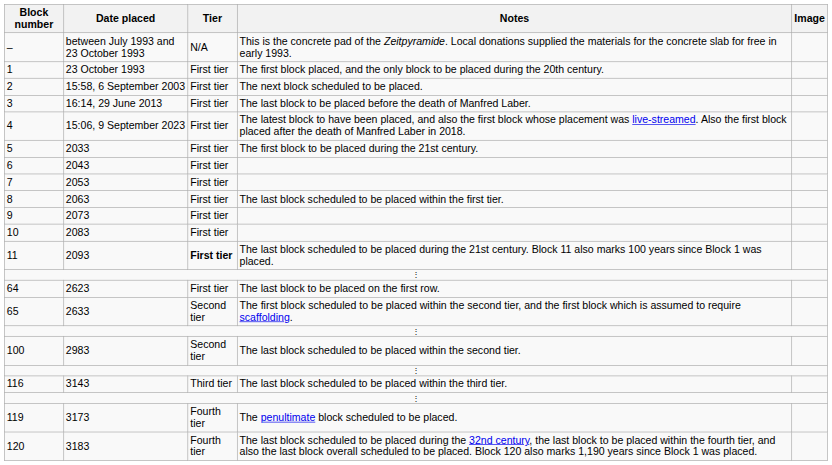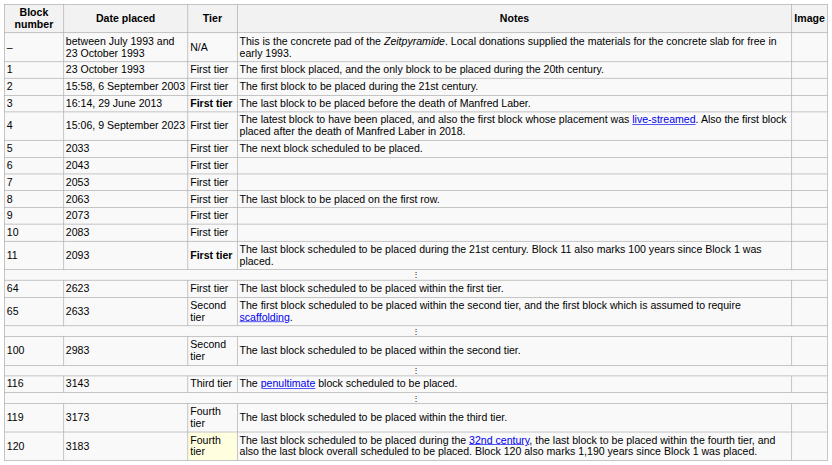 <table class="wikitable">
 <tr>
 <th>Block number</th>
 <th>Date placed</th>
 <th>Tier</th>
 <th>Notes</th>
 <th>Image</th>
 </tr>
 <tr>
 <td>–</td>
 <td>between July 1993 and 23 October 1993</td>
 <td>N/A</td>
 <td>This is the concrete pad of the <em>Zeitpyramide</em>. Local donations supplied the materials for the concrete slab for free in early 1993.</td>
 <td></td>
 </tr>
 <tr>
 <td>1</td>
 <td>23 October 1993</td>
 <td>First tier</td>
 <td>The first block placed, and the only block to be placed during the 20th century.</td>
 <td></td>
 </tr>
 <tr>
 <td>2</td>
 <td>15:58, 6 September 2003</td>
 <td>First tier</td>
-<td>The next block scheduled to be placed.</td>
+<td>The first block to be placed during the 21st century.</td>
 <td></td>
 </tr>
 <tr>
 <td>3</td>
 <td>16:14, 29 June 2013</td>
-<td>First tier</td>
+<td><strong>First tier</strong></td>
 <td>The last block to be placed before the death of Manfred Laber.</td>
 <td></td>
 </tr>
 <tr>
 <td>4</td>
 <td>15:06, 9 September 2023</td>
 <td>First tier</td>
 <td>The latest block to have been placed, and also the first block whose placement was <a href='#'>live-streamed</a>. Also the first block placed after the death of Manfred Laber in 2018.</td>
 <td></td>
 </tr>
 <tr>
 <td>5</td>
 <td>2033</td>
 <td>First tier</td>
-<td>The first block to be placed during the 21st century.</td>
+<td>The next block scheduled to be placed.</td>
 <td></td>
 </tr>
 <tr>
 <td>6</td>
 <td>2043</td>
 <td>First tier</td>
 <td></td>
 <td></td>
 </tr>
 <tr>
 <td>7</td>
 <td>2053</td>
 <td>First tier</td>
 <td></td>
 <td></td>
 </tr>
 <tr>
 <td>8</td>
 <td>2063</td>
 <td>First tier</td>
-<td>The last block scheduled to be placed within the first tier.</td>
+<td>The last block to be placed on the first row.</td>
 <td></td>
 </tr>
 <tr>
 <td>9</td>
 <td>2073</td>
 <td>First tier</td>
 <td></td>
 <td></td>
 </tr>
 <tr>
 <td>10</td>
 <td>2083</td>
 <td>First tier</td>
 <td></td>
 <td></td>
 </tr>
 <tr>
 <td>11</td>
 <td>2093</td>
 <td><strong>First tier</strong></td>
 <td>The last block scheduled to be placed during the 21st century. Block 11 also marks 100 years since Block 1 was placed.</td>
 <td></td>
 </tr>
 <tr>
 <td colspan="5" style="text-align:center;line-height:0.8;font-size:80%;">⋮</td>
 </tr>
 <tr>
 <td>64</td>
 <td>2623</td>
 <td>First tier</td>
-<td>The last block to be placed on the first row.</td>
+<td>The last block scheduled to be placed within the first tier.</td>
 <td></td>
 </tr>
 <tr>
 <td>65</td>
 <td>2633</td>
 <td>Second tier</td>
 <td>The first block scheduled to be placed within the second tier, and the first block which is assumed to require <a href='#'>scaffolding</a>.</td>
 <td></td>
 </tr>
 <tr>
 <td colspan="5" style="text-align:center;line-height:0.8;font-size:80%;">⋮</td>
 </tr>
 <tr>
 <td>100</td>
 <td>2983</td>
 <td>Second tier</td>
 <td>The last block scheduled to be placed within the second tier.</td>
 <td></td>
 </tr>
 <tr>
 <td colspan="5" style="text-align:center;line-height:0.8;font-size:80%;">⋮</td>
 </tr>
 <tr>
 <td>116</td>
 <td>3143</td>
 <td>Third tier</td>
-<td>The last block scheduled to be placed within the third tier.</td>
+<td>The <a href='#'>penultimate</a> block scheduled to be placed.</td>
 <td></td>
 </tr>
 <tr>
 <td colspan="5" style="text-align:center;line-height:0.8;font-size:80%;">⋮</td>
 </tr>
 <tr>
 <td>119</td>
 <td>3173</td>
 <td>Fourth tier</td>
-<td>The <a href='#'>penultimate</a> block scheduled to be placed.</td>
+<td>The last block scheduled to be placed within the third tier.</td>
 <td></td>
 </tr>
 <tr>
 <td>120</td>
 <td>3183</td>
-<td>Fourth tier</td>
+<td style="background: lightyellow;">Fourth tier</td>
 <td>The last block scheduled to be placed during the <a href='#'>32nd century</a>, the last block to be placed within the fourth tier, and also the last block overall scheduled to be placed. Block 120 also marks 1,190 years since Block 1 was placed.</td>
 <td></td>
 </tr>
 </table>
